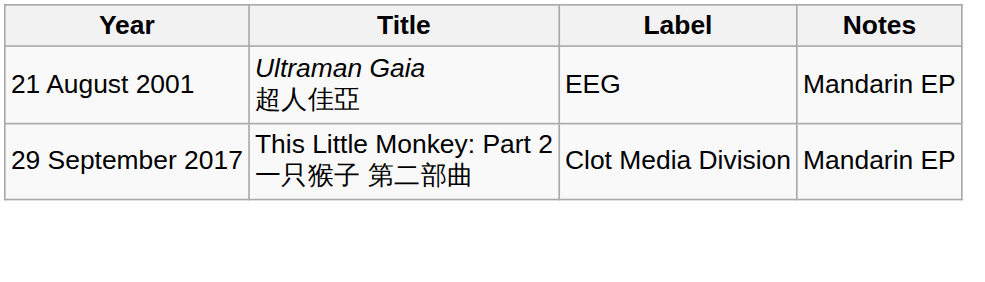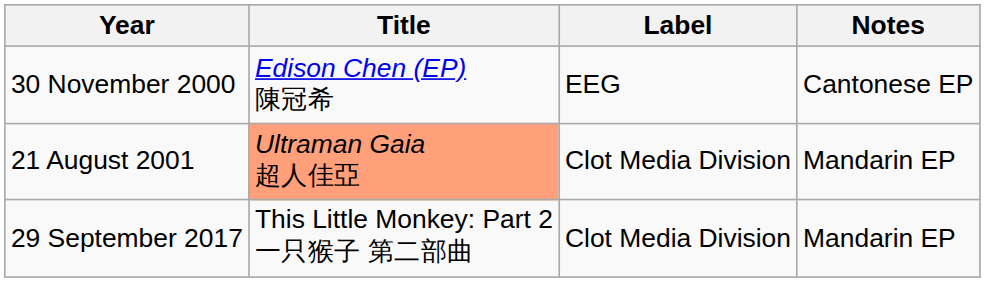 <table class="wikitable">
 <tr>
 <th>Year</th>
 <th>Title</th>
 <th>Label</th>
 <th>Notes</th>
 </tr>
 <tr>
+<td>30 November 2000</td>
+<td><em><a href='#'>Edison Chen (EP)</a></em><br>陳冠希</td>
+<td>EEG</td>
+<td>Cantonese EP</td>
+</tr>
+<tr>
 <td>21 August 2001</td>
-<td><em>Ultraman Gaia</em><br>超人佳亞</td>
-<td>EEG</td>
+<td style="background: lightsalmon;"><em>Ultraman Gaia</em><br>超人佳亞</td>
+<td>Clot Media Division</td>
 <td>Mandarin EP</td>
 </tr>
 <tr>
 <td>29 September 2017</td>
 <td>This Little Monkey: Part 2<br>一只猴子 第二部曲</td>
 <td>Clot Media Division</td>
 <td>Mandarin EP</td>
 </tr>
 </table>
